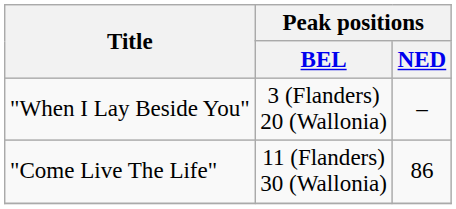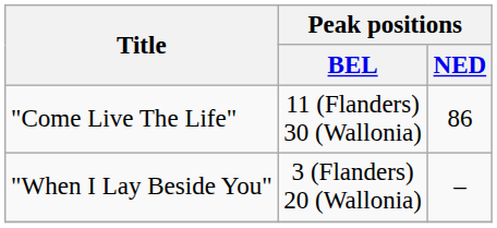 <table class="wikitable">
 <tr>
 <th rowspan="2">Title</th>
 <th colspan="2">Peak positions</th>
 </tr>
 <tr>
 <th><a href='#'>BEL</a></th>
 <th><a href='#'>NED</a></th>
 </tr>
 <tr>
+<td>"Come Live The Life"</td>
+<td align="center">11 (Flanders)<br>30 (Wallonia)</td>
+<td align="center">86</td>
+</tr>
+<tr>
 <td>"When I Lay Beside You"</td>
 <td align="center">3 (Flanders)<br>20 (Wallonia)</td>
 <td align="center">–</td>
 </tr>
 <tr>
-<td>"Come Live The Life"</td>
-<td align="center">11 (Flanders)<br>30 (Wallonia)</td>
-<td align="center">86</td>
-</tr>
-<tr>
 </tr>
 </table>
